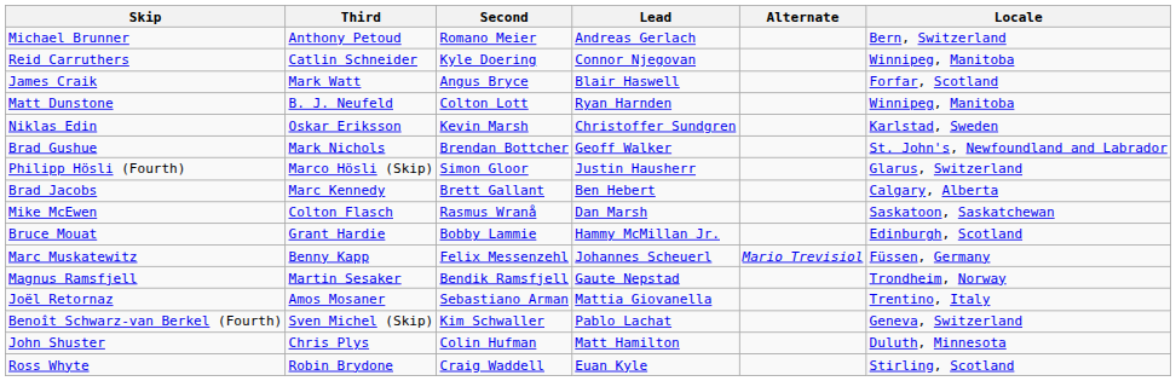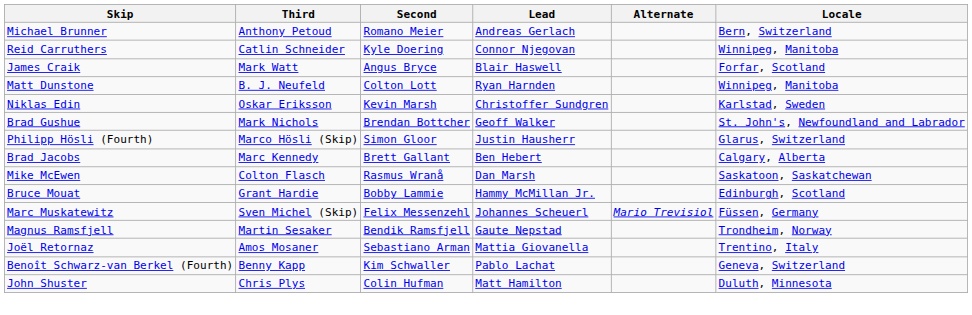 <table class=wikitable>
 <tr>
 <th scope="col">Skip</th>
 <th scope="col">Third</th>
 <th scope="col">Second</th>
 <th scope="col">Lead</th>
 <th scope="col">Alternate</th>
 <th scope="col">Locale</th>
 </tr>
 <tr>
 <td><a href='#'>Michael Brunner</a></td>
 <td><a href='#'>Anthony Petoud</a></td>
 <td><a href='#'>Romano Meier</a></td>
 <td><a href='#'>Andreas Gerlach</a></td>
 <td></td>
 <td> <a href='#'>Bern</a>, <a href='#'>Switzerland</a></td>
 </tr>
 <tr>
 <td><a href='#'>Reid Carruthers</a></td>
 <td><a href='#'>Catlin Schneider</a></td>
 <td><a href='#'>Kyle Doering</a></td>
 <td><a href='#'>Connor Njegovan</a></td>
 <td></td>
 <td> <a href='#'>Winnipeg</a>, <a href='#'>Manitoba</a></td>
 </tr>
 <tr>
 <td><a href='#'>James Craik</a></td>
 <td><a href='#'>Mark Watt</a></td>
 <td><a href='#'>Angus Bryce</a></td>
 <td><a href='#'>Blair Haswell</a></td>
 <td></td>
 <td> <a href='#'>Forfar</a>, <a href='#'>Scotland</a></td>
 </tr>
 <tr>
 <td><a href='#'>Matt Dunstone</a></td>
 <td><a href='#'>B. J. Neufeld</a></td>
 <td><a href='#'>Colton Lott</a></td>
 <td><a href='#'>Ryan Harnden</a></td>
 <td></td>
 <td> <a href='#'>Winnipeg</a>, <a href='#'>Manitoba</a></td>
 </tr>
 <tr>
 <td><a href='#'>Niklas Edin</a></td>
 <td><a href='#'>Oskar Eriksson</a></td>
 <td><a href='#'>Kevin Marsh</a></td>
 <td><a href='#'>Christoffer Sundgren</a></td>
 <td></td>
 <td> <a href='#'>Karlstad</a>, <a href='#'>Sweden</a></td>
 </tr>
 <tr>
 <td><a href='#'>Brad Gushue</a></td>
 <td><a href='#'>Mark Nichols</a></td>
 <td><a href='#'>Brendan Bottcher</a></td>
 <td><a href='#'>Geoff Walker</a></td>
 <td></td>
 <td> <a href='#'>St. John's</a>, <a href='#'>Newfoundland and Labrador</a></td>
 </tr>
 <tr>
 <td><a href='#'>Philipp Hösli</a> (Fourth)</td>
 <td><a href='#'>Marco Hösli</a> (Skip)</td>
 <td><a href='#'>Simon Gloor</a></td>
 <td><a href='#'>Justin Hausherr</a></td>
 <td></td>
 <td> <a href='#'>Glarus</a>, <a href='#'>Switzerland</a></td>
 </tr>
 <tr>
 <td><a href='#'>Brad Jacobs</a></td>
 <td><a href='#'>Marc Kennedy</a></td>
 <td><a href='#'>Brett Gallant</a></td>
 <td><a href='#'>Ben Hebert</a></td>
 <td></td>
 <td> <a href='#'>Calgary</a>, <a href='#'>Alberta</a></td>
 </tr>
 <tr>
 <td><a href='#'>Mike McEwen</a></td>
 <td><a href='#'>Colton Flasch</a></td>
 <td><a href='#'>Rasmus Wranå</a></td>
 <td><a href='#'>Dan Marsh</a></td>
 <td></td>
 <td> <a href='#'>Saskatoon</a>, <a href='#'>Saskatchewan</a></td>
 </tr>
 <tr>
 <td><a href='#'>Bruce Mouat</a></td>
 <td><a href='#'>Grant Hardie</a></td>
 <td><a href='#'>Bobby Lammie</a></td>
 <td><a href='#'>Hammy McMillan Jr.</a></td>
 <td></td>
 <td> <a href='#'>Edinburgh</a>, <a href='#'>Scotland</a></td>
 </tr>
 <tr>
 <td><a href='#'>Marc Muskatewitz</a></td>
-<td><a href='#'>Benny Kapp</a></td>
+<td><a href='#'>Sven Michel</a> (Skip)</td>
 <td><a href='#'>Felix Messenzehl</a></td>
 <td><a href='#'>Johannes Scheuerl</a></td>
 <td><em><a href='#'>Mario Trevisiol</a></em></td>
 <td> <a href='#'>Füssen</a>, <a href='#'>Germany</a></td>
 </tr>
 <tr>
 <td><a href='#'>Magnus Ramsfjell</a></td>
 <td><a href='#'>Martin Sesaker</a></td>
 <td><a href='#'>Bendik Ramsfjell</a></td>
 <td><a href='#'>Gaute Nepstad</a></td>
 <td></td>
 <td> <a href='#'>Trondheim</a>, <a href='#'>Norway</a></td>
 </tr>
 <tr>
 <td><a href='#'>Joël Retornaz</a></td>
 <td><a href='#'>Amos Mosaner</a></td>
 <td><a href='#'>Sebastiano Arman</a></td>
 <td><a href='#'>Mattia Giovanella</a></td>
 <td></td>
 <td> <a href='#'>Trentino</a>, <a href='#'>Italy</a></td>
 </tr>
 <tr>
 <td><a href='#'>Benoît Schwarz-van Berkel</a> (Fourth)</td>
-<td><a href='#'>Sven Michel</a> (Skip)</td>
+<td><a href='#'>Benny Kapp</a></td>
 <td><a href='#'>Kim Schwaller</a></td>
 <td><a href='#'>Pablo Lachat</a></td>
 <td></td>
 <td> <a href='#'>Geneva</a>, <a href='#'>Switzerland</a></td>
 </tr>
 <tr>
 <td><a href='#'>John Shuster</a></td>
 <td><a href='#'>Chris Plys</a></td>
 <td><a href='#'>Colin Hufman</a></td>
 <td><a href='#'>Matt Hamilton</a></td>
 <td></td>
 <td> <a href='#'>Duluth</a>, <a href='#'>Minnesota</a></td>
 </tr>
-<tr>
-<td><a href='#'>Ross Whyte</a></td>
-<td><a href='#'>Robin Brydone</a></td>
-<td><a href='#'>Craig Waddell</a></td>
-<td><a href='#'>Euan Kyle</a></td>
-<td></td>
-<td> <a href='#'>Stirling</a>, <a href='#'>Scotland</a></td>
-</tr>
 </table>
